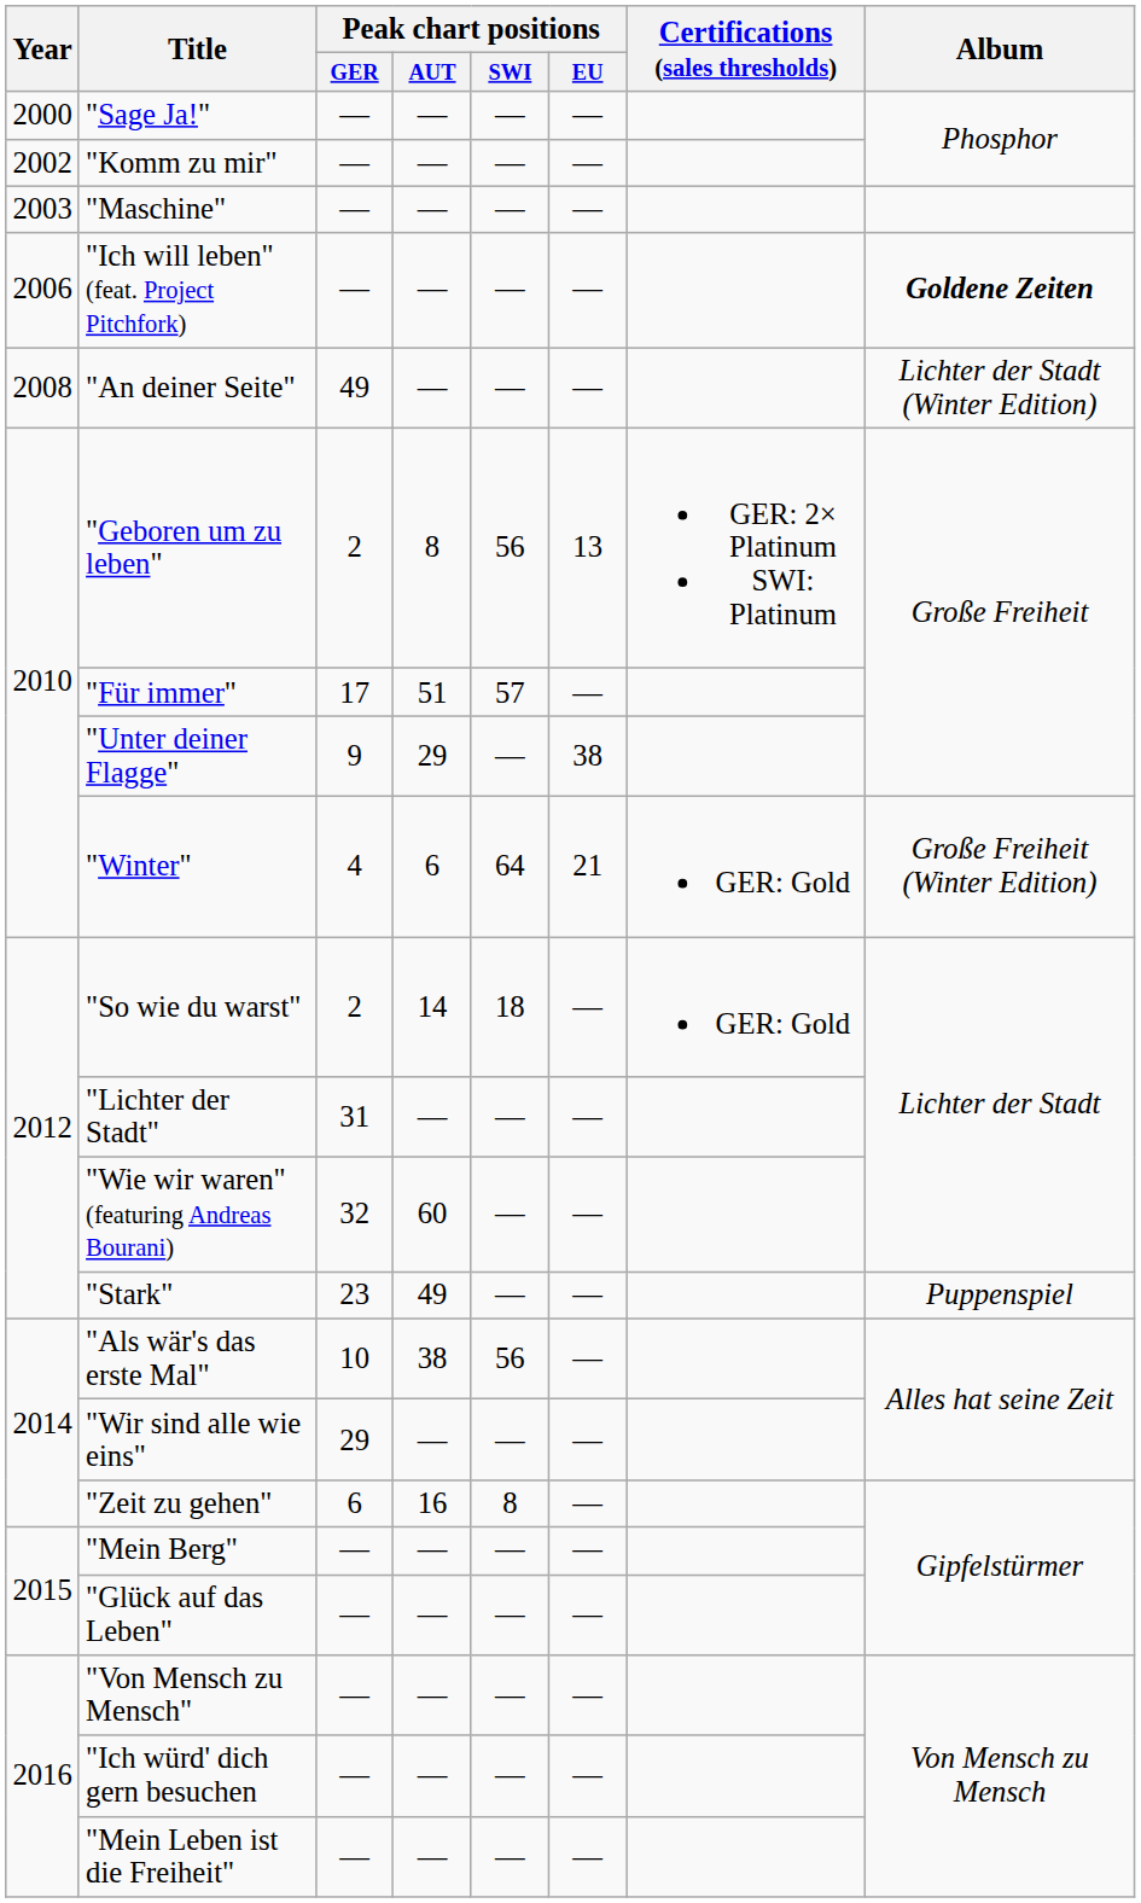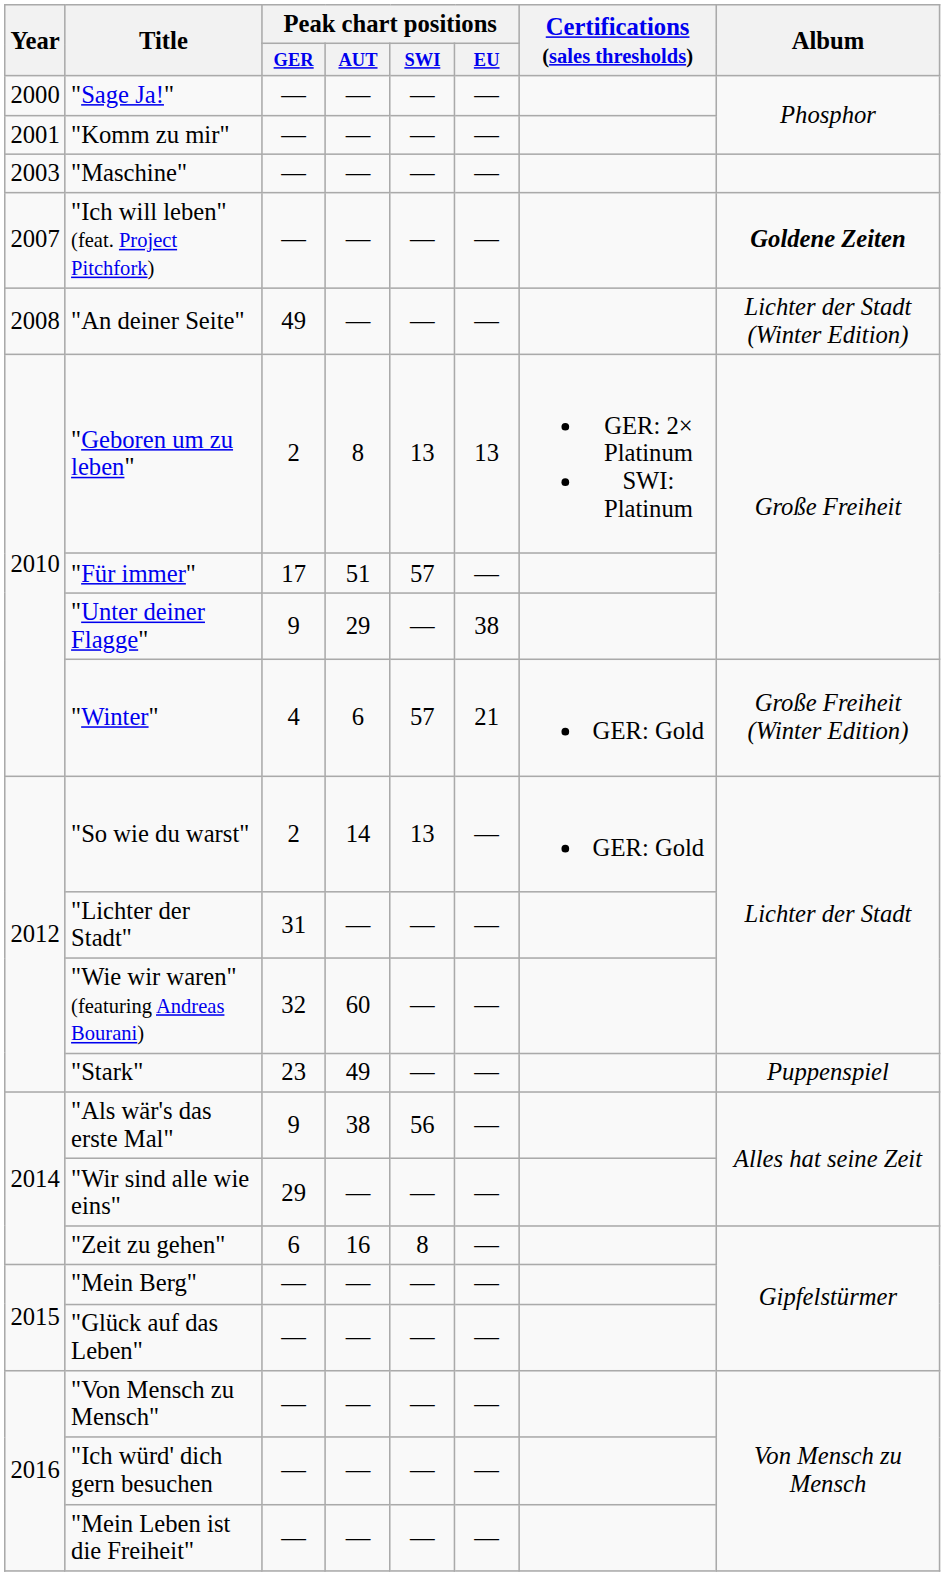 <table class="wikitable" style="text-align:center">
 <tr>
 <th rowspan="2">Year</th>
 <th rowspan="2">Title</th>
 <th colspan="4">Peak chart positions</th>
 <th rowspan="2"><a href='#'>Certifications</a><br><small>(<a href='#'>sales thresholds</a>)</small></th>
 <th rowspan="2">Album</th>
 </tr>
 <tr>
 <th style="width:3em;font-size:75%"><a href='#'>GER</a><br></th>
 <th style="width:3em;font-size:75%"><a href='#'>AUT</a><br></th>
 <th style="width:3em;font-size:75%"><a href='#'>SWI</a><br></th>
 <th style="width:3em;font-size:75%"><a href='#'>EU</a><br></th>
 </tr>
 <tr>
 <td>2000</td>
 <td style="text-align:left;">"<a href='#'>Sage Ja!</a>"</td>
 <td>—</td>
 <td>—</td>
 <td>—</td>
 <td>—</td>
 <td></td>
 <td rowspan="2"><em>Phosphor</em></td>
 </tr>
 <tr>
-<td>2002</td>
+<td>2001</td>
 <td style="text-align:left;">"Komm zu mir"</td>
 <td>—</td>
 <td>—</td>
 <td>—</td>
 <td>—</td>
 <td></td>
 </tr>
 <tr>
 <td>2003</td>
 <td style="text-align:left;">"Maschine"</td>
 <td>—</td>
 <td>—</td>
 <td>—</td>
 <td>—</td>
 <td></td>
 <td></td>
 </tr>
 <tr>
-<td>2006</td>
+<td>2007</td>
 <td style="text-align:left;">"Ich will leben" <br><small>(feat. <a href='#'>Project Pitchfork</a>)</small></td>
 <td>—</td>
 <td>—</td>
 <td>—</td>
 <td>—</td>
 <td></td>
 <td><strong><em>Goldene Zeiten</em></strong></td>
 </tr>
 <tr>
 <td>2008</td>
 <td style="text-align:left;">"An deiner Seite"</td>
 <td>49</td>
 <td>—</td>
 <td>—</td>
 <td>—</td>
 <td></td>
 <td><em>Lichter der Stadt (Winter Edition)</em></td>
 </tr>
 <tr>
 <td rowspan="4">2010</td>
 <td style="text-align:left;">"<a href='#'>Geboren um zu leben</a>"</td>
 <td>2</td>
 <td>8</td>
-<td>56</td>
+<td>13</td>
 <td>13</td>
 <td><br><ul><li>GER: 2× Platinum</li><li>SWI: Platinum</li></ul></td>
 <td rowspan="3"><em>Große Freiheit</em></td>
 </tr>
 <tr>
 <td style="text-align:left;">"<a href='#'>Für immer</a>"</td>
 <td>17</td>
 <td>51</td>
 <td>57</td>
 <td>—</td>
 <td></td>
 </tr>
 <tr>
 <td style="text-align:left;">"<a href='#'>Unter deiner Flagge</a>"</td>
 <td>9</td>
 <td>29</td>
 <td>—</td>
 <td>38</td>
 <td></td>
 </tr>
 <tr>
 <td style="text-align:left;">"<a href='#'>Winter</a>"</td>
 <td>4</td>
 <td>6</td>
-<td>64</td>
+<td>57</td>
 <td>21</td>
 <td><br><ul><li>GER: Gold</li></ul></td>
 <td><em>Große Freiheit (Winter Edition)</em></td>
 </tr>
 <tr>
 <td rowspan="4">2012</td>
 <td style="text-align:left;">"So wie du warst"</td>
 <td>2</td>
 <td>14</td>
-<td>18</td>
+<td>13</td>
 <td>—</td>
 <td><br><ul><li>GER: Gold</li></ul></td>
 <td rowspan="3"><em>Lichter der Stadt</em></td>
 </tr>
 <tr>
 <td style="text-align:left;">"Lichter der Stadt"</td>
 <td>31</td>
 <td>—</td>
 <td>—</td>
 <td>—</td>
 <td></td>
 </tr>
 <tr>
 <td style="text-align:left;">"Wie wir waren" <br><small>(featuring <a href='#'>Andreas Bourani</a>)</small></td>
 <td>32</td>
 <td>60</td>
 <td>—</td>
 <td>—</td>
 <td></td>
 </tr>
 <tr>
 <td style="text-align:left;">"Stark"</td>
 <td>23</td>
 <td>49</td>
 <td>—</td>
 <td>—</td>
 <td></td>
 <td><em>Puppenspiel</em></td>
 </tr>
 <tr>
 <td rowspan="3">2014</td>
 <td style="text-align:left;">"Als wär's das erste Mal"</td>
-<td>10</td>
+<td>9</td>
 <td>38</td>
 <td>56</td>
 <td>—</td>
 <td></td>
 <td rowspan="2"><em>Alles hat seine Zeit</em></td>
 </tr>
 <tr>
 <td style="text-align:left;">"Wir sind alle wie eins"</td>
 <td>29</td>
 <td>—</td>
 <td>—</td>
 <td>—</td>
 <td></td>
 </tr>
 <tr>
 <td style="text-align:left;">"Zeit zu gehen"</td>
 <td>6</td>
 <td>16</td>
 <td>8</td>
 <td>—</td>
 <td></td>
 <td rowspan="3"><em>Gipfelstürmer</em></td>
 </tr>
 <tr>
 <td rowspan="2">2015</td>
 <td style="text-align:left;">"Mein Berg"</td>
 <td>—</td>
 <td>—</td>
 <td>—</td>
 <td>—</td>
 <td></td>
 </tr>
 <tr>
 <td style="text-align:left;">"Glück auf das Leben"</td>
 <td>—</td>
 <td>—</td>
 <td>—</td>
 <td>—</td>
 <td></td>
 </tr>
 <tr>
 <td rowspan="3">2016</td>
 <td style="text-align:left;">"Von Mensch zu Mensch"</td>
 <td>—</td>
 <td>—</td>
 <td>—</td>
 <td>—</td>
 <td></td>
 <td rowspan="3"><em>Von Mensch zu Mensch</em></td>
 </tr>
 <tr>
 <td style="text-align:left;">"Ich würd' dich gern besuchen<em></td>
 <td>—</td>
 <td>—</td>
 <td>—</td>
 <td>—</td>
 <td></td>
 </tr>
 <tr>
 <td style="text-align:left;">"Mein Leben ist die Freiheit"</td>
 <td>—</td>
 <td>—</td>
 <td>—</td>
 <td>—</td>
 <td></td>
 </tr>
 </table>
